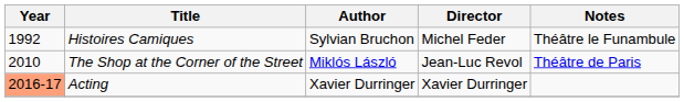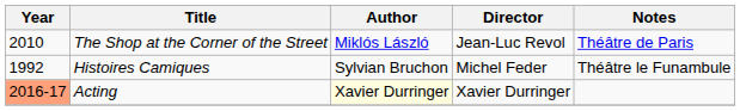 <table class="wikitable">
 <tr>
 <th>Year</th>
 <th>Title</th>
 <th>Author</th>
 <th>Director</th>
 <th>Notes</th>
 </tr>
 <tr>
+<td>2010</td>
+<td><em>The Shop at the Corner of the Street</em></td>
+<td><a href='#'>Miklós László</a></td>
+<td>Jean-Luc Revol</td>
+<td><a href='#'>Théâtre de Paris</a></td>
+</tr>
+<tr>
 <td>1992</td>
 <td><em>Histoires Camiques</em></td>
 <td>Sylvian Bruchon</td>
 <td>Michel Feder</td>
 <td>Théâtre le Funambule</td>
 </tr>
 <tr>
-<td>2010</td>
-<td><em>The Shop at the Corner of the Street</em></td>
-<td><a href='#'>Miklós László</a></td>
-<td>Jean-Luc Revol</td>
-<td><a href='#'>Théâtre de Paris</a></td>
-</tr>
-<tr>
 <td style="background: lightsalmon;">2016-17</td>
 <td><em>Acting</em></td>
-<td>Xavier Durringer</td>
+<td style="background: lightyellow;">Xavier Durringer</td>
 <td>Xavier Durringer</td>
 <td></td>
 </tr>
 <tr>
 </tr>
 </table>
